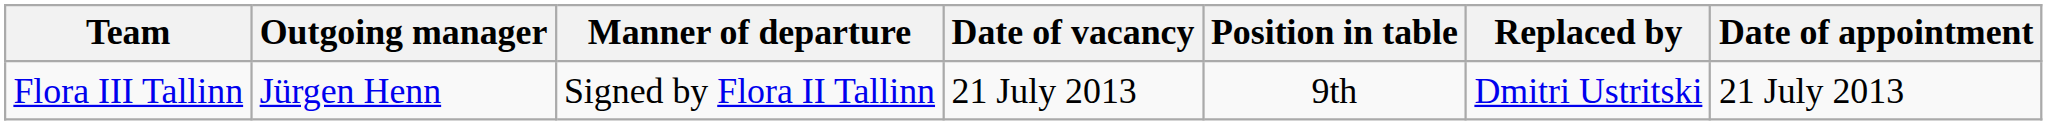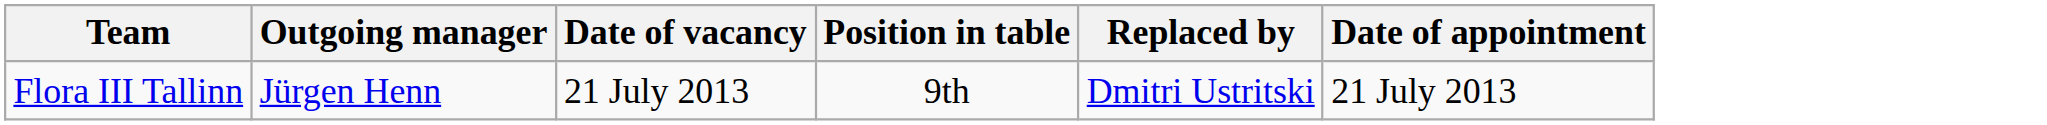 <table class="wikitable">
 <tr>
 <th>Team</th>
 <th>Outgoing manager</th>
-<th>Manner of departure</th>
 <th>Date of vacancy</th>
 <th>Position in table</th>
 <th>Replaced by</th>
 <th>Date of appointment</th>
 </tr>
 <tr>
 <td><a href='#'>Flora III Tallinn</a></td>
 <td> <a href='#'>Jürgen Henn</a></td>
-<td>Signed by <a href='#'>Flora II Tallinn</a></td>
 <td>21 July 2013</td>
 <td align="center">9th</td>
 <td> <a href='#'>Dmitri Ustritski</a></td>
 <td>21 July 2013</td>
 </tr>
 </table>
